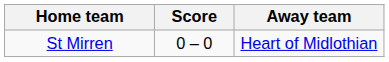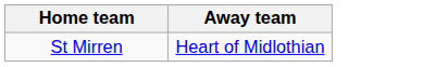 <table class="wikitable" style="text-align: center">
 <tr>
 <th width=140>Home team</th>
-<th width=70>Score</th>
 <th width=140>Away team</th>
 </tr>
 <tr>
 <td><a href='#'>St Mirren</a></td>
-<td>0 – 0</td>
 <td><a href='#'>Heart of Midlothian</a></td>
 </tr>
 </table>
